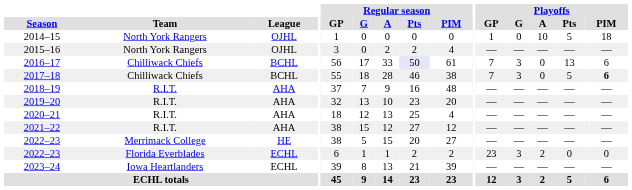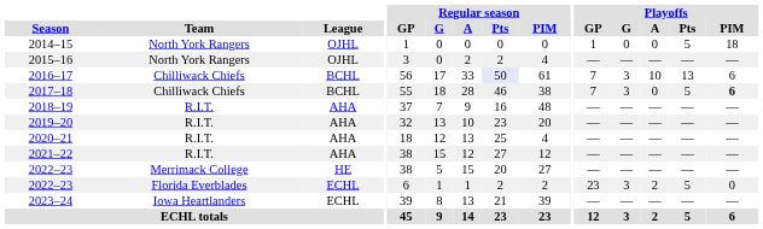 <table border="0" cellpadding="1" cellspacing="0" style="text-align:center; width:60em">
 <tr bgcolor="#e0e0e0">
 <th colspan="3" bgcolor="#ffffff"></th>
 <th rowspan="100" bgcolor="#ffffff"></th>
 <th colspan="5"><a href='#'>Regular season</a></th>
 <th rowspan="100" bgcolor="#ffffff"></th>
 <th colspan="5"><a href='#'>Playoffs</a></th>
 </tr>
 <tr bgcolor="#e0e0e0">
 <th><a href='#'>Season</a></th>
 <th>Team</th>
 <th>League</th>
 <th>GP</th>
 <th><a href='#'>G</a></th>
 <th><a href='#'>A</a></th>
 <th><a href='#'>Pts</a></th>
 <th><a href='#'>PIM</a></th>
 <th>GP</th>
 <th>G</th>
 <th>A</th>
 <th>Pts</th>
 <th>PIM</th>
 </tr>
 <tr>
 <td>2014–15</td>
 <td><a href='#'>North York Rangers</a></td>
 <td><a href='#'>OJHL</a></td>
 <td>1</td>
 <td>0</td>
 <td>0</td>
 <td>0</td>
 <td>0</td>
 <td>1</td>
 <td>0</td>
-<td>10</td>
+<td>0</td>
 <td>5</td>
 <td>18</td>
 </tr>
 <tr bgcolor="f0f0f0">
 <td>2015–16</td>
 <td>North York Rangers</td>
 <td>OJHL</td>
 <td>3</td>
 <td>0</td>
 <td>2</td>
 <td>2</td>
 <td>4</td>
 <td>—</td>
 <td>—</td>
 <td>—</td>
 <td>—</td>
 <td>—</td>
 </tr>
 <tr>
 <td><a href='#'>2016–17</a></td>
 <td><a href='#'>Chilliwack Chiefs</a></td>
 <td><a href='#'>BCHL</a></td>
 <td>56</td>
 <td>17</td>
 <td>33</td>
 <td style="background: lavender;">50</td>
 <td>61</td>
 <td>7</td>
 <td>3</td>
-<td>0</td>
+<td>10</td>
 <td>13</td>
 <td>6</td>
 </tr>
 <tr bgcolor="f0f0f0">
 <td><a href='#'>2017–18</a></td>
 <td>Chilliwack Chiefs</td>
 <td>BCHL</td>
 <td>55</td>
 <td>18</td>
 <td>28</td>
 <td>46</td>
 <td>38</td>
 <td>7</td>
 <td>3</td>
 <td>0</td>
 <td>5</td>
 <td><strong>6</strong></td>
 </tr>
 <tr>
 <td><a href='#'>2018–19</a></td>
 <td><a href='#'>R.I.T.</a></td>
 <td><a href='#'>AHA</a></td>
 <td>37</td>
 <td>7</td>
 <td>9</td>
 <td>16</td>
 <td>48</td>
 <td>—</td>
 <td>—</td>
 <td>—</td>
 <td>—</td>
 <td>—</td>
 </tr>
 <tr bgcolor="f0f0f0">
 <td><a href='#'>2019–20</a></td>
 <td>R.I.T.</td>
 <td>AHA</td>
 <td>32</td>
 <td>13</td>
 <td>10</td>
 <td>23</td>
 <td>20</td>
 <td>—</td>
 <td>—</td>
 <td>—</td>
 <td>—</td>
 <td>—</td>
 </tr>
 <tr>
 <td><a href='#'>2020–21</a></td>
 <td>R.I.T.</td>
 <td>AHA</td>
 <td>18</td>
 <td>12</td>
 <td>13</td>
 <td>25</td>
 <td>4</td>
 <td>—</td>
 <td>—</td>
 <td>—</td>
 <td>—</td>
 <td>—</td>
 </tr>
 <tr bgcolor="f0f0f0">
 <td><a href='#'>2021–22</a></td>
 <td>R.I.T.</td>
 <td>AHA</td>
 <td>38</td>
 <td>15</td>
 <td>12</td>
 <td>27</td>
 <td>12</td>
 <td>—</td>
 <td>—</td>
 <td>—</td>
 <td>—</td>
 <td>—</td>
 </tr>
 <tr>
 <td><a href='#'>2022–23</a></td>
 <td><a href='#'>Merrimack College</a></td>
 <td><a href='#'>HE</a></td>
 <td>38</td>
 <td>5</td>
 <td>15</td>
 <td>20</td>
 <td>27</td>
 <td>—</td>
 <td>—</td>
 <td>—</td>
 <td>—</td>
 <td>—</td>
 </tr>
 <tr bgcolor="f0f0f0">
 <td><a href='#'>2022–23</a></td>
 <td><a href='#'>Florida Everblades</a></td>
 <td><a href='#'>ECHL</a></td>
 <td>6</td>
 <td>1</td>
 <td>1</td>
 <td>2</td>
 <td>2</td>
 <td>23</td>
 <td>3</td>
 <td>2</td>
-<td>0</td>
+<td>5</td>
 <td>0</td>
 </tr>
 <tr>
 <td><a href='#'>2023–24</a></td>
 <td><a href='#'>Iowa Heartlanders</a></td>
 <td>ECHL</td>
 <td>39</td>
 <td>8</td>
 <td>13</td>
 <td>21</td>
 <td>39</td>
 <td>—</td>
 <td>—</td>
 <td>—</td>
 <td>—</td>
 <td>—</td>
 </tr>
 <tr bgcolor="#e0e0e0">
 <th colspan="3">ECHL totals</th>
 <th>45</th>
 <th>9</th>
 <th>14</th>
 <th>23</th>
 <th>23</th>
 <th>12</th>
 <th>3</th>
 <th>2</th>
 <th>5</th>
 <th>6</th>
 </tr>
 </table>
